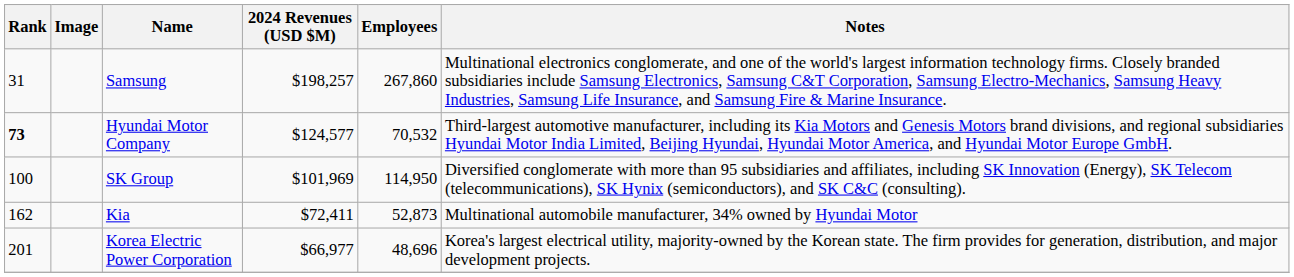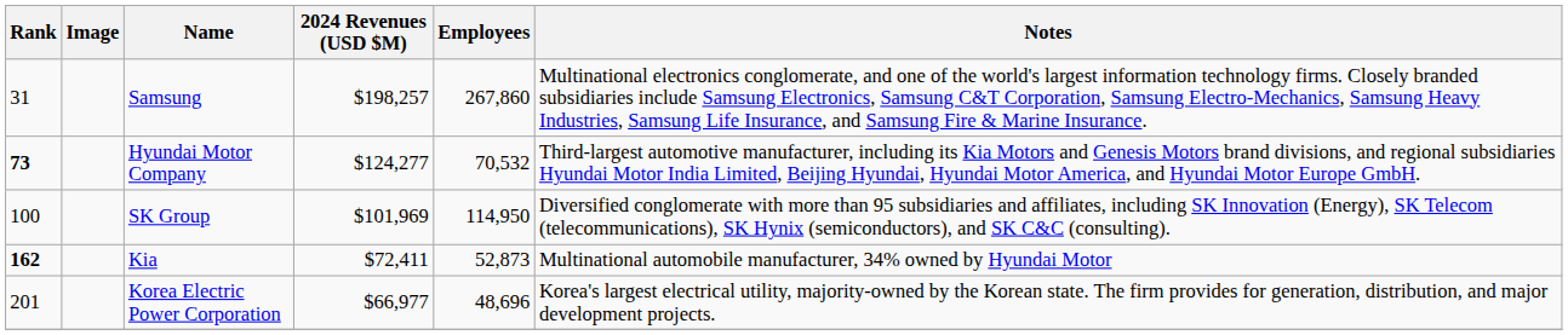 <table class="wikitable sortable">
 <tr>
 <th>Rank</th>
 <th>Image</th>
 <th>Name</th>
 <th>2024 Revenues (USD $M)</th>
 <th>Employees</th>
 <th>Notes</th>
 </tr>
 <tr>
 <td>31</td>
 <td></td>
 <td><a href='#'>Samsung</a></td>
 <td align="right">$198,257</td>
 <td align="right">267,860</td>
 <td>Multinational electronics conglomerate, and one of the world's largest information technology firms. Closely branded subsidiaries include <a href='#'>Samsung Electronics</a>, <a href='#'>Samsung C&T Corporation</a>, <a href='#'>Samsung Electro-Mechanics</a>, <a href='#'>Samsung Heavy Industries</a>, <a href='#'>Samsung Life Insurance</a>, and <a href='#'>Samsung Fire & Marine Insurance</a>.</td>
 </tr>
 <tr>
 <td><strong>73</strong></td>
 <td></td>
 <td><a href='#'>Hyundai Motor Company</a></td>
-<td align="right">$124,577</td>
+<td align="right">$124,277</td>
 <td align="right">70,532</td>
 <td>Third-largest automotive manufacturer, including its <a href='#'>Kia Motors</a> and <a href='#'>Genesis Motors</a> brand divisions, and regional subsidiaries <a href='#'>Hyundai Motor India Limited</a>, <a href='#'>Beijing Hyundai</a>, <a href='#'>Hyundai Motor America</a>, and <a href='#'>Hyundai Motor Europe GmbH</a>.</td>
 </tr>
 <tr>
 <td>100</td>
 <td></td>
 <td><a href='#'>SK Group</a></td>
 <td align="right">$101,969</td>
 <td align="right">114,950</td>
 <td>Diversified conglomerate with more than 95 subsidiaries and affiliates, including <a href='#'>SK Innovation</a> (Energy), <a href='#'>SK Telecom</a> (telecommunications), <a href='#'>SK Hynix</a> (semiconductors), and <a href='#'>SK C&C</a> (consulting).</td>
 </tr>
 <tr>
-<td>162</td>
+<td><strong>162</strong></td>
 <td></td>
 <td><a href='#'>Kia</a></td>
 <td align="right">$72,411</td>
 <td align="right">52,873</td>
 <td>Multinational automobile manufacturer, 34% owned by <a href='#'>Hyundai Motor</a></td>
 </tr>
 <tr>
 <td>201</td>
 <td></td>
 <td><a href='#'>Korea Electric Power Corporation</a></td>
 <td align="right">$66,977</td>
 <td align="right">48,696</td>
 <td>Korea's largest electrical utility, majority-owned by the Korean state. The firm provides for generation, distribution, and major development projects.</td>
 </tr>
 <tr>
 </tr>
 </table>
